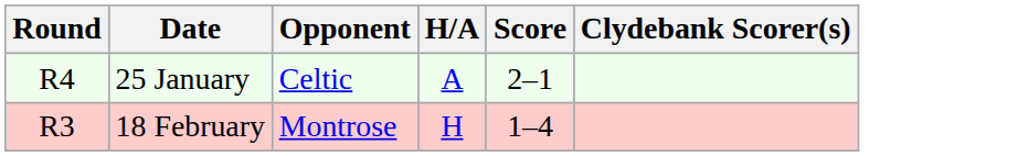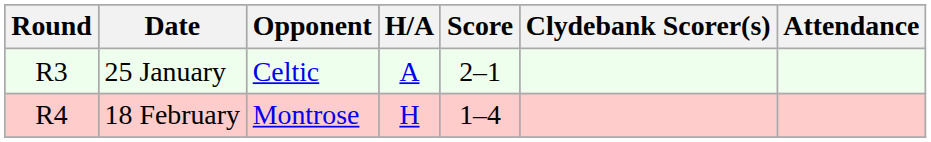 <table class="wikitable" style="text-align:center">
 <tr>
 <th>Round</th>
 <th>Date</th>
 <th>Opponent</th>
 <th>H/A</th>
 <th>Score</th>
 <th>Clydebank Scorer(s)</th>
+<th>Attendance</th>
 </tr>
 <tr bgcolor=#EEFFEE>
-<td>R4</td>
+<td>R3</td>
 <td align=left>25 January</td>
 <td align=left><a href='#'>Celtic</a></td>
 <td><a href='#'>A</a></td>
 <td>2–1</td>
 <td align=left></td>
+<td></td>
 </tr>
 <tr bgcolor=#FFCCCC>
-<td>R3</td>
+<td>R4</td>
 <td align=left>18 February</td>
 <td align=left><a href='#'>Montrose</a></td>
 <td><a href='#'>H</a></td>
 <td>1–4</td>
 <td align=left></td>
+<td></td>
 </tr>
 </table>
